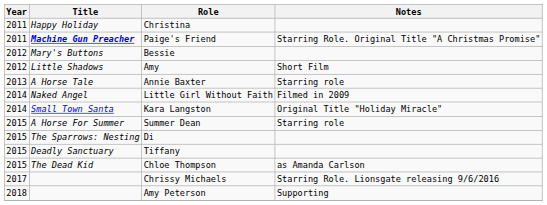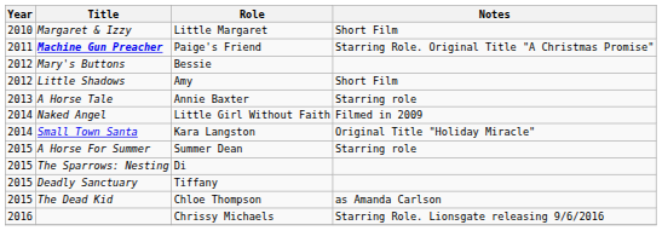 <table class="wikitable sortable">
 <tr>
 <th>Year</th>
 <th>Title</th>
 <th>Role</th>
 <th>Notes</th>
 </tr>
 <tr>
-<td>2011</td>
-<td><em>Happy Holiday</em></td>
-<td>Christina</td>
-<td></td>
+<td>2010</td>
+<td><em>Margaret & Izzy</em></td>
+<td>Little Margaret</td>
+<td>Short Film</td>
 </tr>
 <tr>
 <td>2011</td>
 <td><strong><em><a href='#'>Machine Gun Preacher</a></em></strong></td>
 <td>Paige's Friend</td>
 <td>Starring Role. Original Title "A Christmas Promise"</td>
 </tr>
 <tr>
 <td>2012</td>
 <td><em>Mary's Buttons</em></td>
 <td>Bessie</td>
 <td></td>
 </tr>
 <tr>
 <td>2012</td>
 <td><em>Little Shadows</em></td>
 <td>Amy</td>
 <td>Short Film</td>
 </tr>
 <tr>
 <td>2013</td>
 <td><em>A Horse Tale</em></td>
 <td>Annie Baxter</td>
 <td>Starring role</td>
 </tr>
 <tr>
 <td>2014</td>
 <td><em>Naked Angel</em></td>
 <td>Little Girl Without Faith</td>
 <td>Filmed in 2009</td>
 </tr>
 <tr>
 <td>2014</td>
 <td><em><a href='#'>Small Town Santa</a></em></td>
 <td>Kara Langston</td>
 <td>Original Title "Holiday Miracle"</td>
 </tr>
 <tr>
 <td>2015</td>
 <td><em>A Horse For Summer</em></td>
 <td>Summer Dean</td>
 <td>Starring role</td>
 </tr>
 <tr>
 <td>2015</td>
 <td><em>The Sparrows: Nesting</em></td>
 <td>Di</td>
 <td></td>
 </tr>
 <tr>
 <td>2015</td>
 <td><em>Deadly Sanctuary</em></td>
 <td>Tiffany</td>
 <td></td>
 </tr>
 <tr>
 <td>2015</td>
 <td><em>The Dead Kid</em></td>
 <td>Chloe Thompson</td>
 <td>as Amanda Carlson</td>
 </tr>
 <tr>
-<td>2017</td>
+<td>2016</td>
 <td><em></em></td>
 <td>Chrissy Michaels</td>
 <td>Starring Role. Lionsgate releasing 9/6/2016</td>
 </tr>
 <tr>
-<td>2018</td>
-<td><em></em></td>
-<td>Amy Peterson</td>
-<td>Supporting</td>
-</tr>
-<tr>
 </tr>
 </table>
